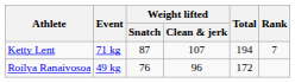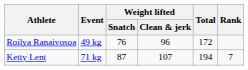 <table class=wikitable style="text-align:center; font-size:90%">
 <tr>
 <th rowspan="2">Athlete</th>
 <th rowspan="2">Event</th>
 <th colspan="2">Weight lifted</th>
 <th rowspan="2">Total</th>
 <th rowspan="2">Rank</th>
 </tr>
 <tr>
 <th>Snatch</th>
 <th>Clean & jerk</th>
 </tr>
 <tr>
+<td align=left><a href='#'>Roilya Ranaivosoa</a></td>
+<td align=left><a href='#'>49 kg</a></td>
+<td>76</td>
+<td>96</td>
+<td>172</td>
+<td></td>
+</tr>
+<tr>
 <td align=left><a href='#'>Ketty Lent</a></td>
 <td align=left><a href='#'>71 kg</a></td>
 <td>87</td>
 <td>107</td>
 <td>194</td>
 <td>7</td>
 </tr>
-<tr>
-<td align=left><a href='#'>Roilya Ranaivosoa</a></td>
-<td align=left><a href='#'>49 kg</a></td>
-<td>76</td>
-<td>96</td>
-<td>172</td>
-<td></td>
-</tr>
 </table>
